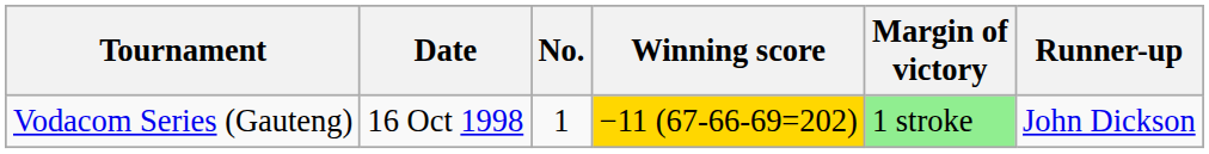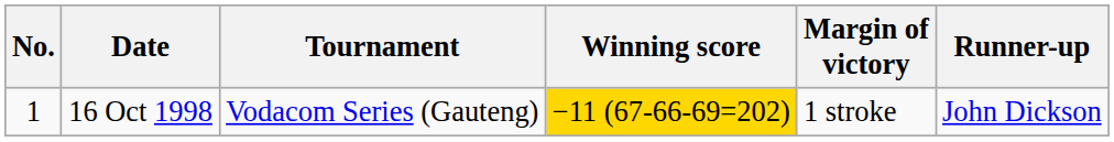 <table class="wikitable" style="font-size:95%;">
 <tr>
+<th>No.</th>
+<th>Date</th>
 <th>Tournament</th>
-<th>Date</th>
-<th>No.</th>
 <th>Winning score</th>
 <th>Margin of<br>victory</th>
 <th>Runner-up</th>
 </tr>
 <tr>
+<td align=center>1</td>
+<td align=right>16 Oct <a href='#'>1998</a></td>
 <td><a href='#'>Vodacom Series</a> (Gauteng)</td>
-<td align=right>16 Oct <a href='#'>1998</a></td>
-<td align=center>1</td>
 <td style="background: gold;">−11 (67-66-69=202)</td>
-<td style="background: lightgreen;">1 stroke</td>
+<td>1 stroke</td>
 <td> <a href='#'>John Dickson</a></td>
 </tr>
 </table>
